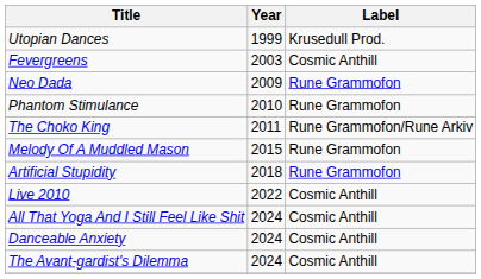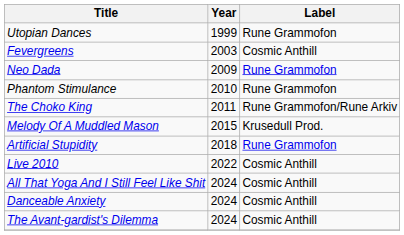 <table class="wikitable">
 <tr>
 <th>Title</th>
 <th>Year</th>
 <th>Label</th>
 </tr>
 <tr>
 <td><em>Utopian Dances</em></td>
 <td>1999</td>
-<td>Krusedull Prod.</td>
+<td>Rune Grammofon</td>
 </tr>
 <tr>
 <td><em><a href='#'>Fevergreens</a></em></td>
 <td>2003</td>
 <td>Cosmic Anthill</td>
 </tr>
 <tr>
 <td><em><a href='#'>Neo Dada</a></em></td>
 <td>2009</td>
 <td><a href='#'>Rune Grammofon</a></td>
 </tr>
 <tr>
 <td><em>Phantom Stimulance</em></td>
 <td>2010</td>
 <td>Rune Grammofon</td>
 </tr>
 <tr>
 <td><em><a href='#'>The Choko King</a></em></td>
 <td>2011</td>
 <td>Rune Grammofon/Rune Arkiv</td>
 </tr>
 <tr>
 <td><em><a href='#'>Melody Of A Muddled Mason</a></em></td>
 <td>2015</td>
-<td>Rune Grammofon</td>
+<td>Krusedull Prod.</td>
 </tr>
 <tr>
 <td><em><a href='#'>Artificial Stupidity</a></em></td>
 <td>2018</td>
 <td><a href='#'>Rune Grammofon</a></td>
 </tr>
 <tr>
 <td><em><a href='#'>Live 2010</a></em></td>
 <td>2022</td>
 <td>Cosmic Anthill</td>
 </tr>
 <tr>
 <td><em><a href='#'>All That Yoga And I Still Feel Like Shit</a></em></td>
 <td>2024</td>
 <td>Cosmic Anthill</td>
 </tr>
 <tr>
 <td><em><a href='#'>Danceable Anxiety</a></em></td>
 <td>2024</td>
 <td>Cosmic Anthill</td>
 </tr>
 <tr>
 <td><em><a href='#'>The Avant-gardist's Dilemma</a></em></td>
 <td>2024</td>
 <td>Cosmic Anthill</td>
 </tr>
 <tr>
 </tr>
 </table>
